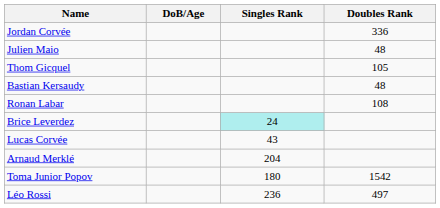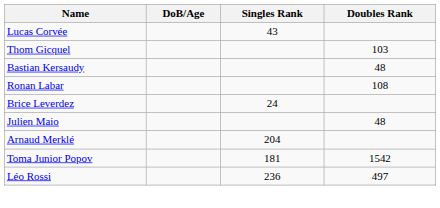 <table class="wikitable"  style="width:600px; font-size:95%;">
 <tr>
 <th align="left">Name</th>
 <th align="left">DoB/Age</th>
 <th align="left">Singles Rank</th>
 <th align="left">Doubles Rank</th>
 </tr>
 <tr>
-<td><a href='#'>Jordan Corvée</a></td>
+<td><a href='#'>Lucas Corvée</a></td>
 <td></td>
+<td align="center">43</td>
 <td align="center"></td>
-<td align="center">336</td>
-</tr>
-<tr>
-<td><a href='#'>Julien Maio</a></td>
-<td></td>
-<td align="center"></td>
-<td align="center">48</td>
 </tr>
 <tr>
 <td><a href='#'>Thom Gicquel</a></td>
 <td></td>
 <td align="center"></td>
-<td align="center">105</td>
+<td align="center">103</td>
 </tr>
 <tr>
 <td><a href='#'>Bastian Kersaudy</a></td>
 <td></td>
 <td align="center"></td>
 <td align="center">48</td>
 </tr>
 <tr>
 <td><a href='#'>Ronan Labar</a></td>
 <td></td>
 <td align="center"></td>
 <td align="center">108</td>
 </tr>
 <tr>
 <td><a href='#'>Brice Leverdez</a></td>
 <td></td>
-<td align="center" style="background: paleturquoise;">24</td>
+<td align="center">24</td>
 <td align="center"></td>
 </tr>
 <tr>
-<td><a href='#'>Lucas Corvée</a></td>
+<td><a href='#'>Julien Maio</a></td>
 <td></td>
-<td align="center">43</td>
 <td align="center"></td>
+<td align="center">48</td>
 </tr>
 <tr>
 <td><a href='#'>Arnaud Merklé</a></td>
 <td></td>
 <td align="center">204</td>
 <td align="center"></td>
 </tr>
 <tr>
 <td><a href='#'>Toma Junior Popov</a></td>
 <td></td>
-<td align="center">180</td>
+<td align="center">181</td>
 <td align="center">1542</td>
 </tr>
 <tr>
 <td><a href='#'>Léo Rossi</a></td>
 <td></td>
 <td align="center">236</td>
 <td align="center">497</td>
 </tr>
 </table>
